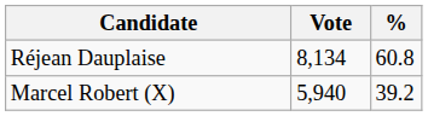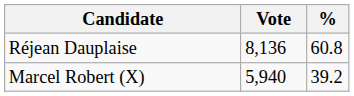 <table class="wikitable">
 <tr>
 <th bgcolor="#DDDDFF" width="200px">Candidate</th>
 <th bgcolor="#DDDDFF" width="50px">Vote</th>
 <th bgcolor="#DDDDFF" width="30px">%</th>
 </tr>
 <tr>
 <td>Réjean Dauplaise</td>
-<td>8,134</td>
+<td>8,136</td>
 <td>60.8</td>
 </tr>
 <tr>
 <td>Marcel Robert (X)</td>
 <td>5,940</td>
 <td>39.2</td>
 </tr>
 </table>
